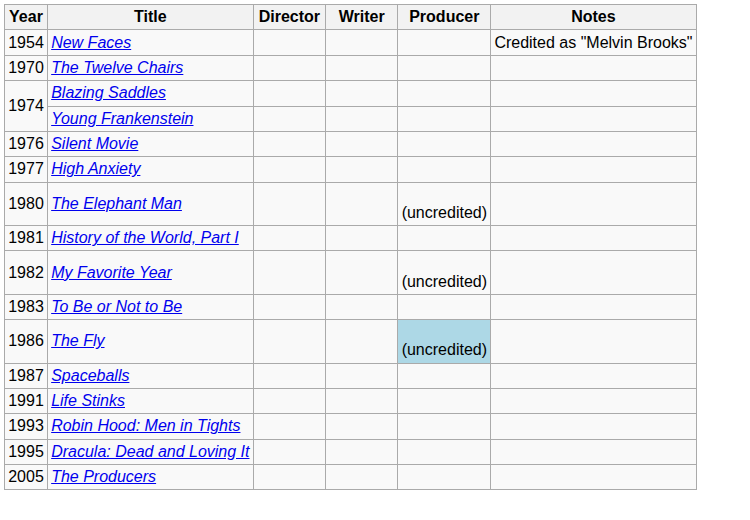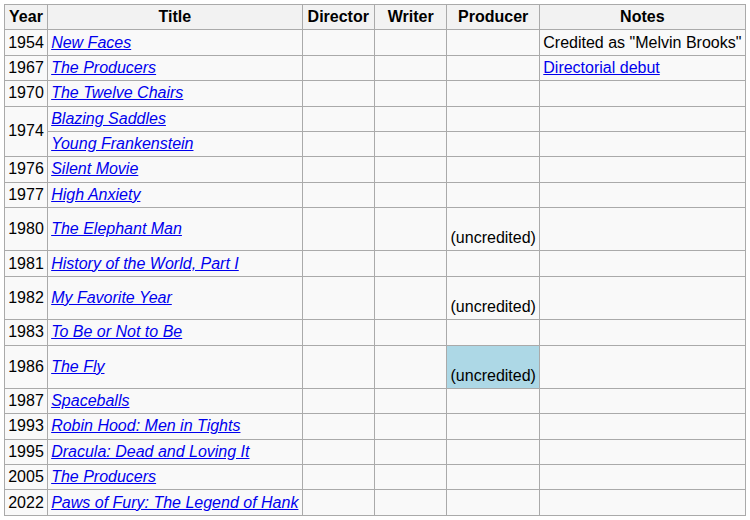 <table class="wikitable sortable">
 <tr>
 <th>Year</th>
 <th>Title</th>
 <th width=65>Director</th>
 <th width=65>Writer</th>
 <th width=65>Producer</th>
 <th>Notes</th>
 </tr>
 <tr>
 <td>1954</td>
 <td><em><a href='#'>New Faces</a></em></td>
 <td></td>
 <td></td>
 <td></td>
 <td>Credited as "Melvin Brooks"</td>
+</tr>
+<tr>
+<td>1967</td>
+<td data-sort-value="Producers, The"><em><a href='#'>The Producers</a></em></td>
+<td></td>
+<td></td>
+<td></td>
+<td><a href='#'>Directorial debut</a></td>
 </tr>
 <tr>
 <td>1970</td>
 <td data-sort-value="Twelve Chairs, The"><em><a href='#'>The Twelve Chairs</a></em></td>
 <td></td>
 <td></td>
 <td></td>
 <td></td>
 </tr>
 <tr>
 <td rowspan=2>1974</td>
 <td><em><a href='#'>Blazing Saddles</a></em></td>
 <td></td>
 <td></td>
 <td></td>
 <td></td>
 </tr>
 <tr>
 <td><em><a href='#'>Young Frankenstein</a></em></td>
 <td></td>
 <td></td>
 <td></td>
 <td></td>
 </tr>
 <tr>
 <td>1976</td>
 <td><em><a href='#'>Silent Movie</a></em></td>
 <td></td>
 <td></td>
 <td></td>
 <td></td>
 </tr>
 <tr>
 <td>1977</td>
 <td><em><a href='#'>High Anxiety</a></em></td>
 <td></td>
 <td></td>
 <td></td>
 <td></td>
 </tr>
 <tr>
 <td>1980</td>
 <td data-sort-value="Elephant Man, The"><em><a href='#'>The Elephant Man</a></em></td>
 <td></td>
 <td></td>
 <td><br>(uncredited)</td>
 <td></td>
 </tr>
 <tr>
 <td>1981</td>
 <td><em><a href='#'>History of the World, Part I</a></em></td>
 <td></td>
 <td></td>
 <td></td>
 <td></td>
 </tr>
 <tr>
 <td>1982</td>
 <td><em><a href='#'>My Favorite Year</a></em></td>
 <td></td>
 <td></td>
 <td><br>(uncredited)</td>
 <td></td>
 </tr>
 <tr>
 <td>1983</td>
 <td><em><a href='#'>To Be or Not to Be</a></em></td>
 <td></td>
 <td></td>
 <td></td>
 <td></td>
 </tr>
 <tr>
 <td>1986</td>
 <td data-sort-value="Fly, The"><em><a href='#'>The Fly</a></em></td>
 <td></td>
 <td></td>
 <td style="background: lightblue;"><br>(uncredited)</td>
 <td></td>
 </tr>
 <tr>
 <td>1987</td>
 <td><em><a href='#'>Spaceballs</a></em></td>
 <td></td>
 <td></td>
 <td></td>
 <td></td>
 </tr>
 <tr>
-<td>1991</td>
-<td><em><a href='#'>Life Stinks</a></em></td>
-<td></td>
-<td></td>
-<td></td>
-<td></td>
-</tr>
-<tr>
 <td>1993</td>
 <td><em><a href='#'>Robin Hood: Men in Tights</a></em></td>
 <td></td>
 <td></td>
 <td></td>
 <td></td>
 </tr>
 <tr>
 <td>1995</td>
 <td><em><a href='#'>Dracula: Dead and Loving It</a></em></td>
 <td></td>
 <td></td>
 <td></td>
 <td></td>
 </tr>
 <tr>
 <td>2005</td>
 <td data-sort-value="Producers, The"><em><a href='#'>The Producers</a></em></td>
 <td></td>
 <td></td>
 <td></td>
 <td></td>
 </tr>
 <tr>
+<td>2022</td>
+<td><em><a href='#'>Paws of Fury: The Legend of Hank</a></em></td>
+<td></td>
+<td></td>
+<td></td>
+<td></td>
+</tr>
+<tr>
 </tr>
 </table>
